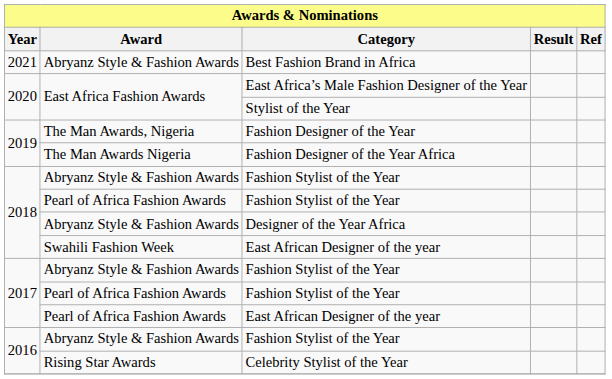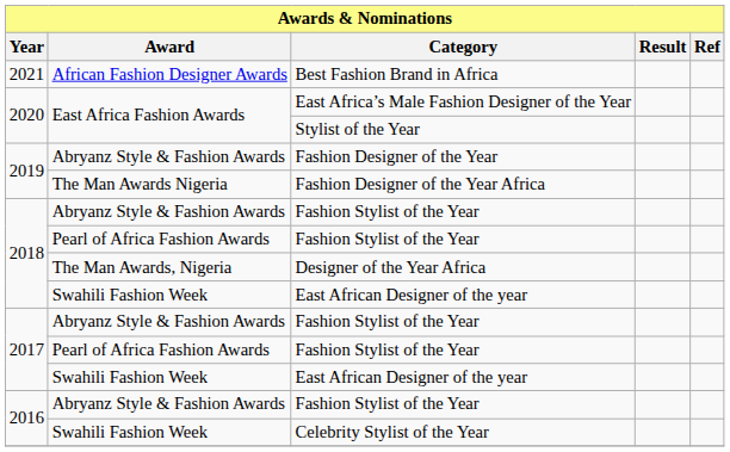 <table class="wikitable" width="">
 <tr>
 <th colspan="6" style="background: #FBFC8A;">Awards & Nominations</th>
 </tr>
 <tr style="background:#ccc; text-align:center;">
 <th>Year</th>
 <th>Award</th>
 <th>Category</th>
 <th>Result</th>
 <th>Ref</th>
 </tr>
 <tr>
 <td>2021</td>
-<td>Abryanz Style & Fashion Awards</td>
+<td><a href='#'>African Fashion Designer Awards</a></td>
 <td>Best Fashion Brand in Africa</td>
 <td></td>
 <td></td>
 </tr>
 <tr>
 <td rowspan="2">2020</td>
 <td rowspan="2">East Africa Fashion Awards</td>
 <td>East Africa’s Male Fashion Designer of the Year</td>
 <td></td>
 <td><br></td>
 </tr>
 <tr>
 <td>Stylist of the Year</td>
 <td></td>
 <td></td>
 </tr>
 <tr>
 <td rowspan="2">2019</td>
-<td>The Man Awards, Nigeria</td>
+<td>Abryanz Style & Fashion Awards</td>
 <td>Fashion Designer of the Year</td>
 <td></td>
 <td></td>
 </tr>
 <tr>
 <td>The Man Awards Nigeria</td>
 <td>Fashion Designer of the Year Africa</td>
 <td></td>
 <td></td>
 </tr>
 <tr>
 <td rowspan="4">2018</td>
 <td>Abryanz Style & Fashion Awards</td>
 <td>Fashion Stylist of the Year</td>
 <td></td>
 <td></td>
 </tr>
 <tr>
 <td>Pearl of Africa Fashion Awards</td>
 <td>Fashion Stylist of the Year</td>
 <td></td>
 <td></td>
 </tr>
 <tr>
-<td>Abryanz Style & Fashion Awards</td>
+<td>The Man Awards, Nigeria</td>
 <td>Designer of the Year Africa</td>
 <td></td>
 <td></td>
 </tr>
 <tr>
 <td>Swahili Fashion Week</td>
 <td>East African Designer of the year</td>
 <td></td>
 <td></td>
 </tr>
 <tr>
 <td rowspan="3">2017</td>
 <td>Abryanz Style & Fashion Awards</td>
 <td>Fashion Stylist of the Year</td>
 <td></td>
 <td></td>
 </tr>
 <tr>
 <td>Pearl of Africa Fashion Awards</td>
 <td>Fashion Stylist of the Year</td>
 <td></td>
 <td></td>
 </tr>
 <tr>
-<td>Pearl of Africa Fashion Awards</td>
+<td>Swahili Fashion Week</td>
 <td>East African Designer of the year</td>
 <td></td>
 <td></td>
 </tr>
 <tr>
 <td rowspan="2">2016</td>
 <td>Abryanz Style & Fashion Awards</td>
 <td>Fashion Stylist of the Year</td>
 <td></td>
 <td></td>
 </tr>
 <tr>
-<td>Rising Star Awards</td>
+<td>Swahili Fashion Week</td>
 <td>Celebrity Stylist of the Year</td>
 <td></td>
 <td></td>
 </tr>
 <tr>
 </tr>
 </table>
